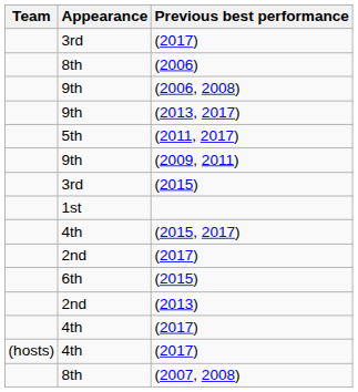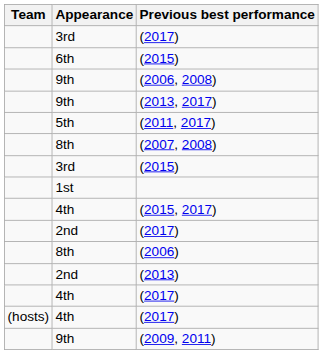 <table class="wikitable sortable">
 <tr>
 <th>Team</th>
 <th data-sort-type="number">Appearance</th>
 <th>Previous best performance</th>
 </tr>
 <tr>
 <td></td>
 <td>3rd</td>
 <td> (<a href='#'>2017</a>)</td>
 </tr>
 <tr>
 <td></td>
-<td>8th</td>
-<td> (<a href='#'>2006</a>)</td>
+<td>6th</td>
+<td> (<a href='#'>2015</a>)</td>
 </tr>
 <tr>
 <td></td>
 <td>9th</td>
 <td> (<a href='#'>2006</a>, <a href='#'>2008</a>)</td>
 </tr>
 <tr>
 <td></td>
 <td>9th</td>
 <td> (<a href='#'>2013</a>, <a href='#'>2017</a>)</td>
 </tr>
 <tr>
 <td></td>
 <td>5th</td>
 <td> (<a href='#'>2011</a>, <a href='#'>2017</a>)</td>
 </tr>
 <tr>
 <td></td>
-<td>9th</td>
-<td> (<a href='#'>2009</a>, <a href='#'>2011</a>)</td>
+<td>8th</td>
+<td> (<a href='#'>2007</a>, <a href='#'>2008</a>)</td>
 </tr>
 <tr>
 <td></td>
 <td>3rd</td>
 <td> (<a href='#'>2015</a>)</td>
 </tr>
 <tr>
 <td></td>
 <td>1st</td>
 <td></td>
 </tr>
 <tr>
 <td></td>
 <td>4th</td>
 <td> (<a href='#'>2015</a>, <a href='#'>2017</a>)</td>
 </tr>
 <tr>
 <td></td>
 <td>2nd</td>
 <td> (<a href='#'>2017</a>)</td>
 </tr>
 <tr>
 <td></td>
-<td>6th</td>
-<td> (<a href='#'>2015</a>)</td>
+<td>8th</td>
+<td> (<a href='#'>2006</a>)</td>
 </tr>
 <tr>
 <td></td>
 <td>2nd</td>
 <td> (<a href='#'>2013</a>)</td>
 </tr>
 <tr>
 <td></td>
 <td>4th</td>
 <td> (<a href='#'>2017</a>)</td>
 </tr>
 <tr>
 <td> (hosts)</td>
 <td>4th</td>
 <td> (<a href='#'>2017</a>)</td>
 </tr>
 <tr>
 <td></td>
-<td>8th</td>
-<td> (<a href='#'>2007</a>, <a href='#'>2008</a>)</td>
+<td>9th</td>
+<td> (<a href='#'>2009</a>, <a href='#'>2011</a>)</td>
 </tr>
 </table>
